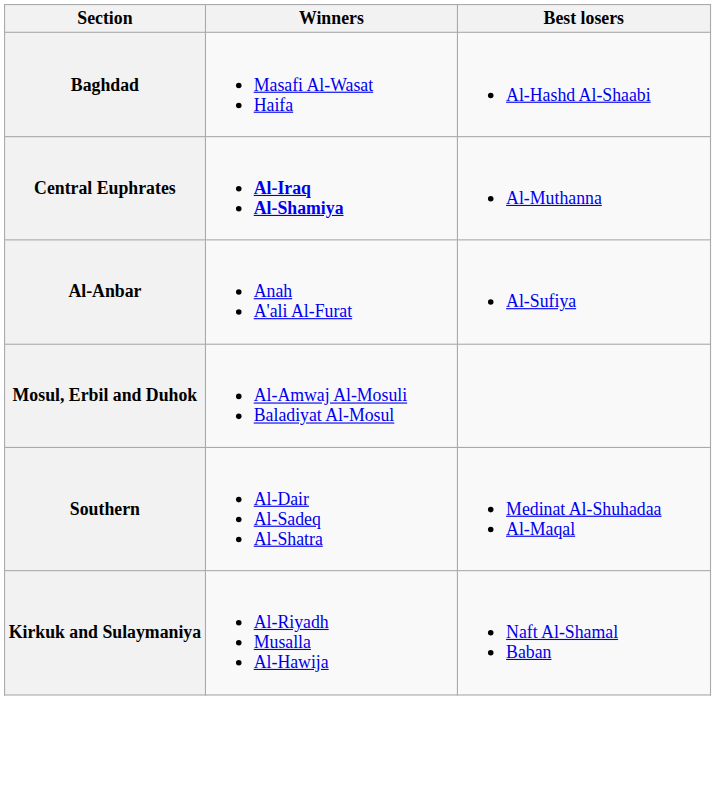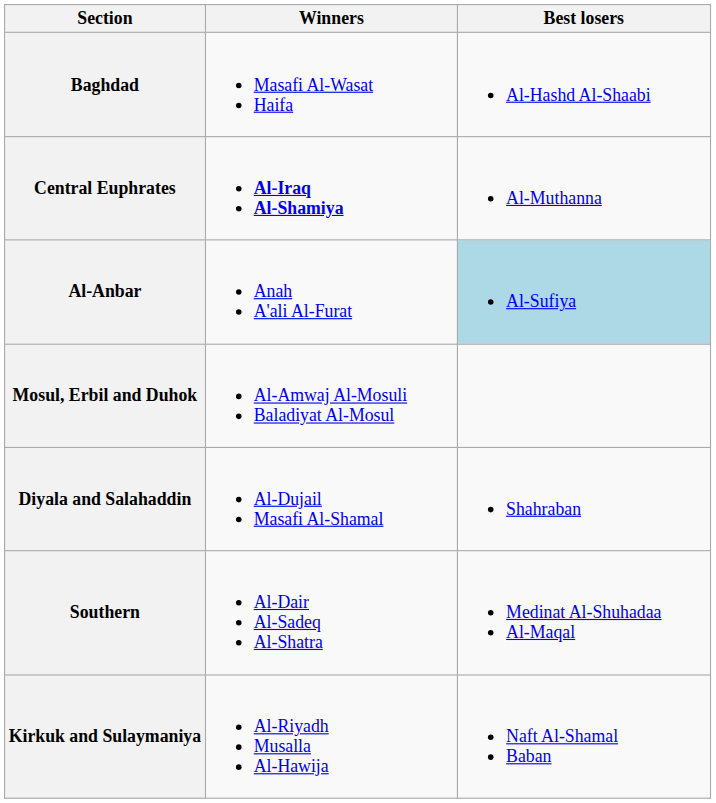 <table class="wikitable">
 <tr>
 <th>Section</th>
 <th width=220>Winners</th>
 <th width=220>Best losers</th>
 </tr>
 <tr>
 <th>Baghdad</th>
 <td><br><ul><li><a href='#'>Masafi Al-Wasat</a></li><li><a href='#'>Haifa</a></li></ul></td>
 <td><br><ul><li><a href='#'>Al-Hashd Al-Shaabi</a></li></ul></td>
 </tr>
 <tr>
 <th>Central Euphrates</th>
 <td><strong><br><ul><li><a href='#'>Al-Iraq</a></li><li><a href='#'>Al-Shamiya</a></li></ul></strong></td>
 <td><br><ul><li><a href='#'>Al-Muthanna</a></li></ul></td>
 </tr>
 <tr>
 <th>Al-Anbar</th>
 <td><br><ul><li><a href='#'>Anah</a></li><li><a href='#'>A'ali Al-Furat</a></li></ul></td>
-<td><br><ul><li><a href='#'>Al-Sufiya</a></li></ul></td>
+<td style="background: lightblue;"><br><ul><li><a href='#'>Al-Sufiya</a></li></ul></td>
 </tr>
 <tr>
 <th>Mosul, Erbil and Duhok</th>
 <td><br><ul><li><a href='#'>Al-Amwaj Al-Mosuli</a></li><li><a href='#'>Baladiyat Al-Mosul</a></li></ul></td>
 <td></td>
+</tr>
+<tr>
+<th>Diyala and Salahaddin</th>
+<td><br><ul><li><a href='#'>Al-Dujail</a></li><li><a href='#'>Masafi Al-Shamal</a></li></ul></td>
+<td><br><ul><li><a href='#'>Shahraban</a></li></ul></td>
 </tr>
 <tr>
 <th>Southern</th>
 <td><br><ul><li><a href='#'>Al-Dair</a></li><li><a href='#'>Al-Sadeq</a></li><li><a href='#'>Al-Shatra</a></li></ul></td>
 <td><br><ul><li><a href='#'>Medinat Al-Shuhadaa</a></li><li><a href='#'>Al-Maqal</a></li></ul></td>
 </tr>
 <tr>
 <th>Kirkuk and Sulaymaniya</th>
 <td><br><ul><li><a href='#'>Al-Riyadh</a></li><li><a href='#'>Musalla</a></li><li><a href='#'>Al-Hawija</a></li></ul></td>
 <td><br><ul><li><a href='#'>Naft Al-Shamal</a></li><li><a href='#'>Baban</a></li></ul></td>
 </tr>
 </table>
